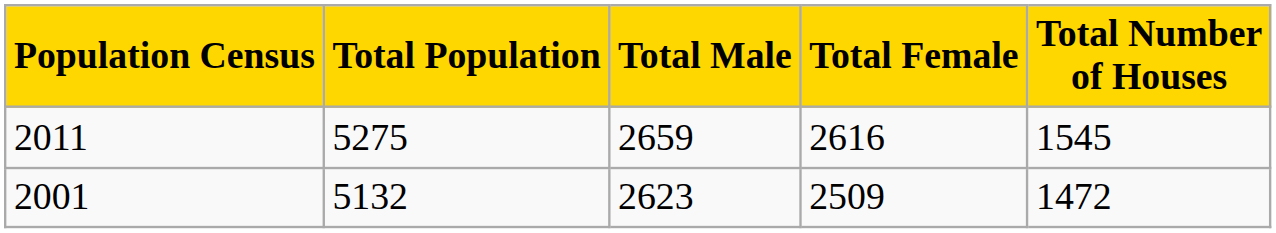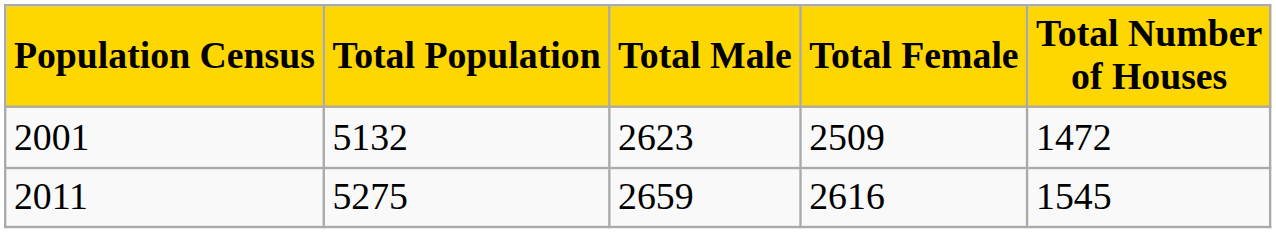 <table class="wikitable">
 <tr>
 <th style="background-color:#FFD700">Population Census</th>
 <th ! style="background-color:#FFD700">Total Population</th>
 <th ! style="background-color:#FFD700">Total Male</th>
 <th ! style="background-color:#FFD700">Total Female</th>
 <th ! style="background-color:#FFD700">Total Number<br> of Houses</th>
 </tr>
 <tr>
+<td valign="top">2001 </td>
+<td valign="top">5132</td>
+<td valign="top">2623</td>
+<td valign="top">2509</td>
+<td valign="top">1472</td>
+</tr>
+<tr>
 <td valign="top">2011 </td>
 <td valign="top">5275</td>
 <td valign="top">2659</td>
 <td valign="top">2616</td>
 <td valign="top">1545</td>
 </tr>
-<tr>
-<td valign="top">2001 </td>
-<td valign="top">5132</td>
-<td valign="top">2623</td>
-<td valign="top">2509</td>
-<td valign="top">1472</td>
-</tr>
 </table>
